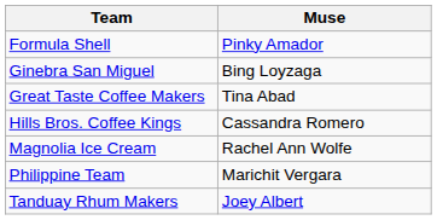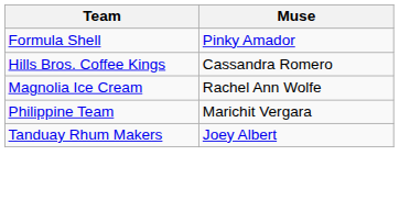 <table class="wikitable sortable sortable">
 <tr>
 <th style="width:200px;">Team</th>
 <th style="width:200px;">Muse</th>
 </tr>
 <tr>
 <td><a href='#'>Formula Shell</a></td>
 <td><a href='#'>Pinky Amador</a></td>
-</tr>
-<tr>
-<td><a href='#'>Ginebra San Miguel</a></td>
-<td>Bing Loyzaga</td>
-</tr>
-<tr>
-<td><a href='#'>Great Taste Coffee Makers</a></td>
-<td>Tina Abad</td>
 </tr>
 <tr>
 <td><a href='#'>Hills Bros. Coffee Kings</a></td>
 <td>Cassandra Romero</td>
 </tr>
 <tr>
 <td><a href='#'>Magnolia Ice Cream</a></td>
 <td>Rachel Ann Wolfe</td>
 </tr>
 <tr>
 <td><a href='#'>Philippine Team</a></td>
 <td>Marichit Vergara</td>
 </tr>
 <tr>
 <td><a href='#'>Tanduay Rhum Makers</a></td>
 <td><a href='#'>Joey Albert</a></td>
 </tr>
 </table>
